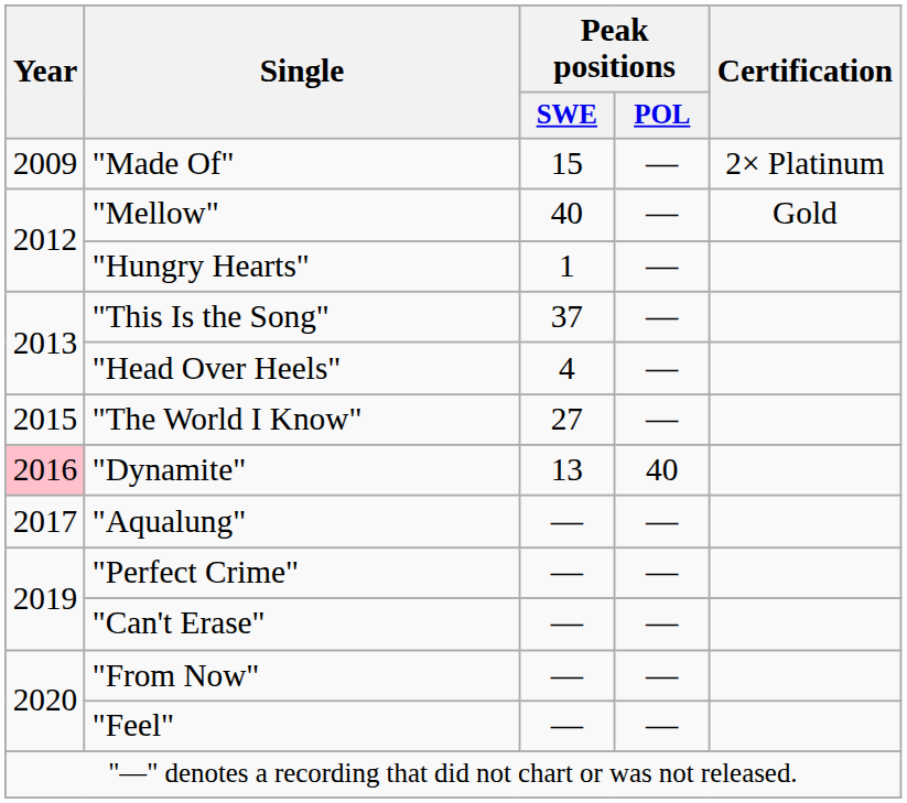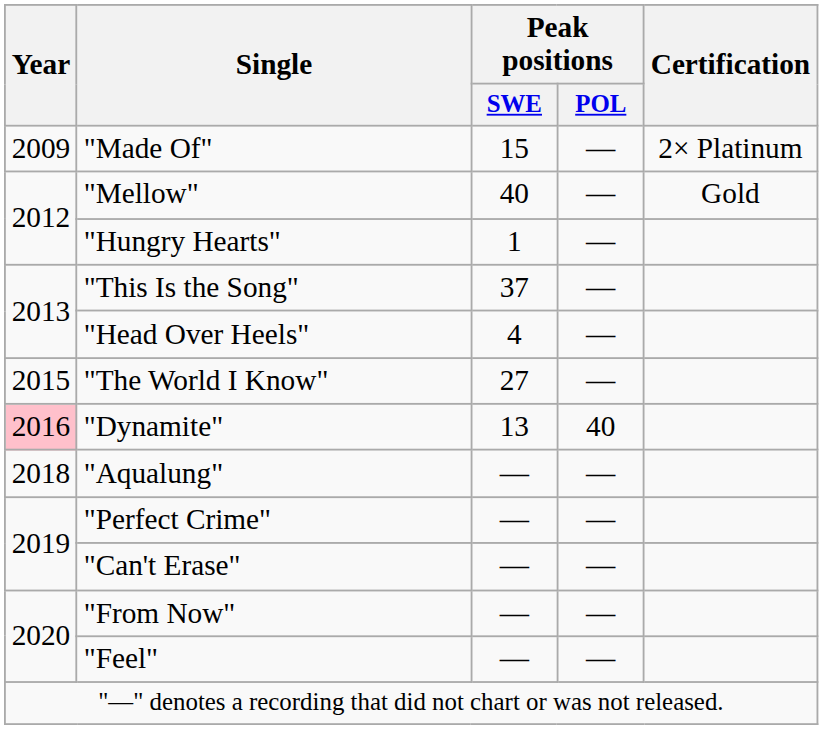 <table class="wikitable plainrowheaders" style="text-align:center;" border="1">
 <tr>
 <th scope="col" rowspan="2">Year</th>
 <th scope="col" rowspan="2" style="width:13em;">Single</th>
 <th scope="col" colspan="2">Peak positions</th>
 <th scope="col" rowspan="2">Certification</th>
 </tr>
 <tr>
 <th scope="col" style="width:3em;font-size:85%;"><a href='#'>SWE</a><br></th>
 <th scope="col" style="width:3em;font-size:85%;"><a href='#'>POL</a><br></th>
 </tr>
 <tr>
 <td>2009</td>
 <td style="text-align:left;">"Made Of"</td>
 <td>15</td>
 <td>—</td>
 <td>2× Platinum</td>
 </tr>
 <tr>
 <td rowspan="2">2012</td>
 <td style="text-align:left;">"Mellow"</td>
 <td>40</td>
 <td>—</td>
 <td>Gold</td>
 </tr>
 <tr>
 <td style="text-align:left;">"Hungry Hearts"</td>
 <td>1</td>
 <td>—</td>
 <td></td>
 </tr>
 <tr>
 <td rowspan="2">2013</td>
 <td style="text-align:left;">"This Is the Song"</td>
 <td>37</td>
 <td>—</td>
 </tr>
 <tr>
 <td style="text-align:left;">"Head Over Heels"</td>
 <td>4</td>
 <td>—</td>
 <td></td>
 </tr>
 <tr>
 <td>2015</td>
 <td style="text-align:left;">"The World I Know"</td>
 <td>27</td>
 <td>—</td>
 <td></td>
 </tr>
 <tr>
 <td style="background: pink;">2016</td>
 <td style="text-align:left;">"Dynamite"<br></td>
 <td>13<br></td>
 <td>40</td>
 <td></td>
 </tr>
 <tr>
-<td>2017</td>
+<td>2018</td>
 <td style="text-align:left;">"Aqualung"<br></td>
 <td>—</td>
 <td>—</td>
 <td></td>
 </tr>
 <tr>
 <td rowspan="2">2019</td>
 <td style="text-align:left;">"Perfect Crime"<br></td>
 <td>—</td>
 <td>—</td>
 <td></td>
 </tr>
 <tr>
 <td style="text-align:left;">"Can't Erase" <br></td>
 <td>—</td>
 <td>—</td>
 <td></td>
 </tr>
 <tr>
 <td rowspan="2">2020</td>
 <td style="text-align:left;">"From Now" <br></td>
 <td>—</td>
 <td>—</td>
 <td></td>
 </tr>
 <tr>
 <td style="text-align:left;">"Feel"</td>
 <td>—</td>
 <td>—</td>
 <td></td>
 </tr>
 <tr>
 <td colspan="6" style="font-size:85%">"—" denotes a recording that did not chart or was not released.</td>
 </tr>
 </table>
